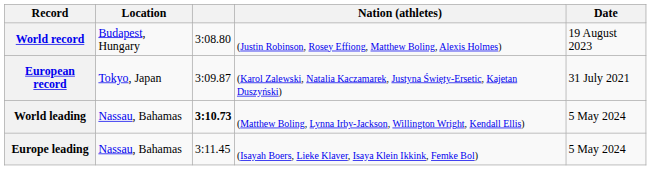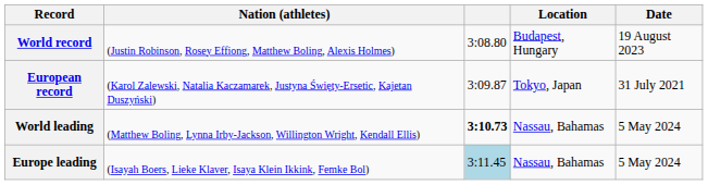 <table class="wikitable">
 <tr>
 <th scope="col">Record</th>
+<th scope="col">Nation (athletes)</th>
+<th scope="col"></th>
 <th scope="col">Location</th>
-<th scope="col"></th>
-<th scope="col">Nation (athletes)</th>
 <th scope="col">Date</th>
 </tr>
 <tr>
 <th scope="row"><a href='#'>World record</a></th>
+<td><br><small>(<a href='#'>Justin Robinson</a>, <a href='#'>Rosey Effiong</a>, <a href='#'>Matthew Boling</a>, <a href='#'>Alexis Holmes</a>)</small></td>
+<td>3:08.80</td>
 <td><a href='#'>Budapest</a>, Hungary</td>
-<td>3:08.80</td>
-<td><br><small>(<a href='#'>Justin Robinson</a>, <a href='#'>Rosey Effiong</a>, <a href='#'>Matthew Boling</a>, <a href='#'>Alexis Holmes</a>)</small></td>
 <td>19 August 2023</td>
 </tr>
 <tr>
 <th scope="row"><a href='#'>European record</a></th>
+<td><br><small>(<a href='#'>Karol Zalewski</a>, <a href='#'>Natalia Kaczamarek</a>, <a href='#'>Justyna Święty-Ersetic</a>, <a href='#'>Kajetan Duszyński</a>)</small></td>
+<td>3:09.87</td>
 <td><a href='#'>Tokyo</a>, Japan</td>
-<td>3:09.87</td>
-<td><br><small>(<a href='#'>Karol Zalewski</a>, <a href='#'>Natalia Kaczamarek</a>, <a href='#'>Justyna Święty-Ersetic</a>, <a href='#'>Kajetan Duszyński</a>)</small></td>
 <td>31 July 2021</td>
 </tr>
 <tr>
 <th scope="row">World leading</th>
+<td><br><small>(<a href='#'>Matthew Boling</a>, <a href='#'>Lynna Irby-Jackson</a>, <a href='#'>Willington Wright</a>, <a href='#'>Kendall Ellis</a>)</small></td>
+<td><strong>3:10.73</strong></td>
 <td><a href='#'>Nassau</a>, Bahamas</td>
-<td><strong>3:10.73</strong></td>
-<td><br><small>(<a href='#'>Matthew Boling</a>, <a href='#'>Lynna Irby-Jackson</a>, <a href='#'>Willington Wright</a>, <a href='#'>Kendall Ellis</a>)</small></td>
 <td>5 May 2024</td>
 </tr>
 <tr>
 <th scope="row">Europe leading</th>
+<td><br><small>(<a href='#'>Isayah Boers</a>, <a href='#'>Lieke Klaver</a>, <a href='#'>Isaya Klein Ikkink</a>, <a href='#'>Femke Bol</a>)</small></td>
+<td style="background: lightblue;">3:11.45</td>
 <td><a href='#'>Nassau</a>, Bahamas</td>
-<td>3:11.45</td>
-<td><br><small>(<a href='#'>Isayah Boers</a>, <a href='#'>Lieke Klaver</a>, <a href='#'>Isaya Klein Ikkink</a>, <a href='#'>Femke Bol</a>)</small></td>
 <td>5 May 2024</td>
 </tr>
 </table>
